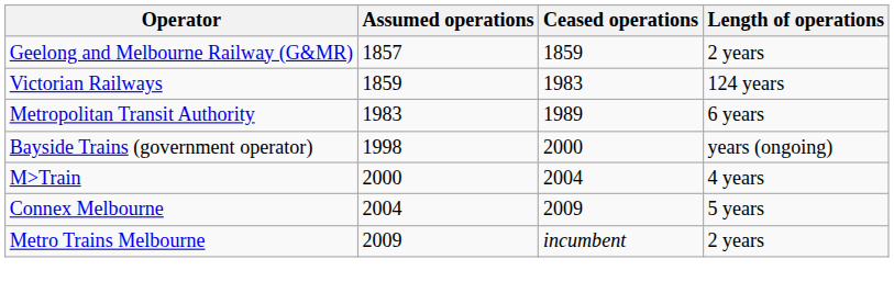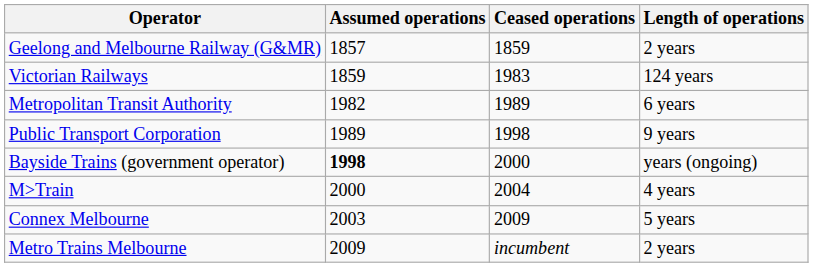 <table class="wikitable">
 <tr>
 <th>Operator</th>
 <th>Assumed operations</th>
 <th>Ceased operations</th>
 <th>Length of operations</th>
 </tr>
 <tr>
 <td><a href='#'>Geelong and Melbourne Railway (G&MR)</a></td>
 <td>1857</td>
 <td>1859</td>
 <td>2 years</td>
 </tr>
 <tr>
 <td><a href='#'>Victorian Railways</a></td>
 <td>1859</td>
 <td>1983</td>
 <td>124 years</td>
 </tr>
 <tr>
 <td><a href='#'>Metropolitan Transit Authority</a></td>
-<td>1983</td>
+<td>1982</td>
 <td>1989</td>
 <td>6 years</td>
 </tr>
 <tr>
+<td><a href='#'>Public Transport Corporation</a></td>
+<td>1989</td>
+<td>1998</td>
+<td>9 years</td>
+</tr>
+<tr>
 <td><a href='#'>Bayside Trains</a> (government operator)</td>
-<td>1998</td>
+<td><strong>1998</strong></td>
 <td>2000</td>
 <td> years (ongoing)</td>
 </tr>
 <tr>
 <td><a href='#'>M>Train</a></td>
 <td>2000</td>
 <td>2004</td>
 <td>4 years</td>
 </tr>
 <tr>
 <td><a href='#'>Connex Melbourne</a></td>
-<td>2004</td>
+<td>2003</td>
 <td>2009</td>
 <td>5 years</td>
 </tr>
 <tr>
 <td><a href='#'>Metro Trains Melbourne</a></td>
 <td>2009</td>
 <td><em>incumbent</em></td>
 <td>2 years</td>
 </tr>
 </table>
